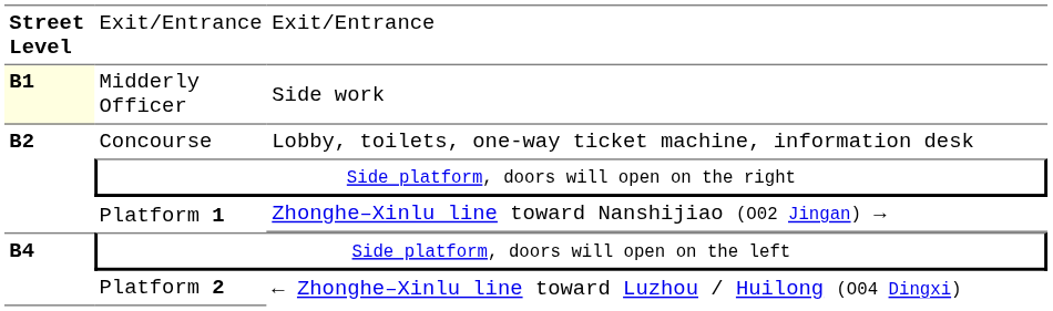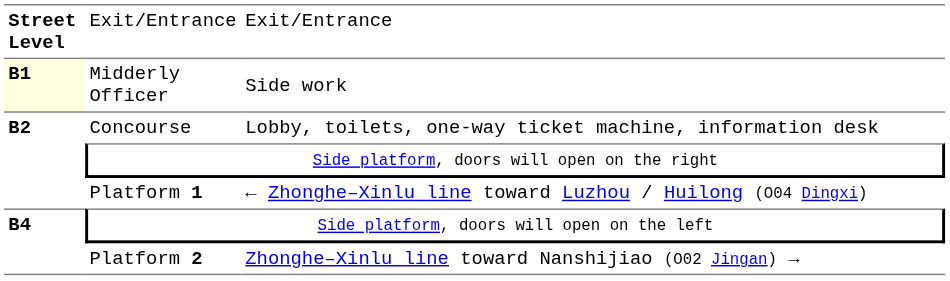 <table table border=0 cellspacing=0 cellpadding=3>
 <tr>
 <td style="border-bottom:solid 1px gray;border-top:solid 1px gray;" width=50 valign=top><strong>Street Level</strong></td>
 <td style="border-top:solid 1px gray;border-bottom:solid 1px gray;" width=100 valign=top>Exit/Entrance</td>
 <td style="border-top:solid 1px gray;border-bottom:solid 1px gray;" width=480 valign=top>Exit/Entrance</td>
 </tr>
 <tr>
 <td style="background: lightyellow; border-bottom:solid 1px gray;" valign=top><strong>B1</strong></td>
 <td style="border-bottom:solid 1px gray;" valign=top>Midderly Officer</td>
 <td style="border-bottom:solid 1px gray;">Side work</td>
 </tr>
 <tr>
 <td rowspan=3 valign=top><strong>B2</strong></td>
 <td valign=top>Concourse</td>
 <td>Lobby, toilets, one-way ticket machine, information desk</td>
 </tr>
 <tr>
 <td style="border-right:solid 2px black;border-left:solid 2px black;border-top:solid 1px gray;border-bottom:solid 2px black;text-align:center;" colspan=2><small><a href='#'>Side platform</a>, doors will open on the right</small></td>
 </tr>
 <tr>
 <td>Platform <span><strong>1</strong></span></td>
-<td style="border-bottom:solid 1px gray;">  <a href='#'>Zhonghe–Xinlu line</a> toward Nanshijiao <small>(O02 <a href='#'>Jingan</a>)</small> →</td>
+<td>←  <a href='#'>Zhonghe–Xinlu line</a> toward <a href='#'>Luzhou</a> / <a href='#'>Huilong</a> <small>(O04 <a href='#'>Dingxi</a>)</small></td>
 </tr>
 <tr>
 <td style="border-bottom:solid 1px gray;border-top:solid 1px gray;" rowspan=2 valign=top><strong>B4</strong></td>
 <td style="border-right:solid 2px black;border-left:solid 2px black;border-top:solid 1px gray;border-bottom:solid 2px black;text-align:center;" colspan=2><small><a href='#'>Side platform</a>, doors will open on the left</small></td>
 </tr>
 <tr>
 <td style="border-bottom:solid 1px gray;">Platform <span><strong>2</strong></span></td>
-<td>←  <a href='#'>Zhonghe–Xinlu line</a> toward <a href='#'>Luzhou</a> / <a href='#'>Huilong</a> <small>(O04 <a href='#'>Dingxi</a>)</small></td>
+<td style="border-bottom:solid 1px gray;">  <a href='#'>Zhonghe–Xinlu line</a> toward Nanshijiao <small>(O02 <a href='#'>Jingan</a>)</small> →</td>
 </tr>
 </table>
